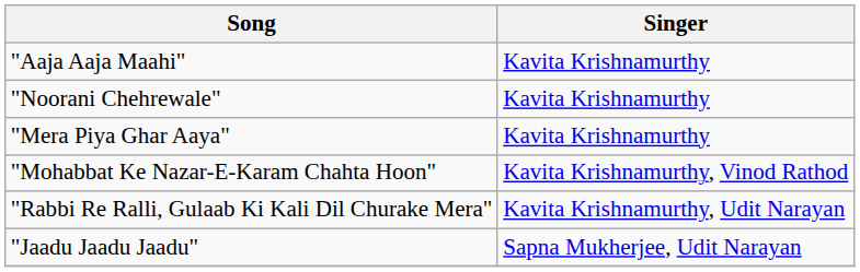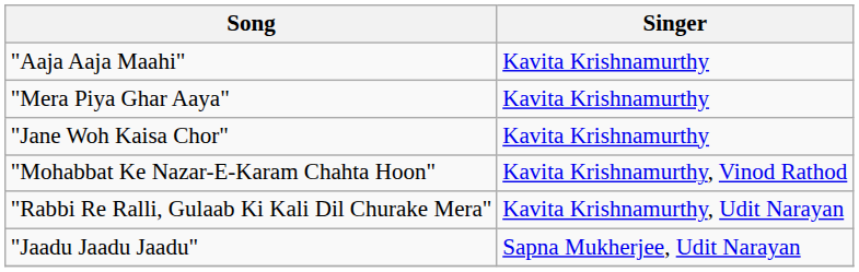 <table class="wikitable" style="font-size:92%;">
 <tr>
 <th>Song</th>
 <th>Singer</th>
 </tr>
 <tr>
 <td>"Aaja Aaja Maahi"</td>
 <td><a href='#'>Kavita Krishnamurthy</a></td>
 </tr>
 <tr>
-<td>"Noorani Chehrewale"</td>
+<td>"Mera Piya Ghar Aaya"</td>
 <td><a href='#'>Kavita Krishnamurthy</a></td>
 </tr>
 <tr>
-<td>"Mera Piya Ghar Aaya"</td>
+<td>"Jane Woh Kaisa Chor"</td>
 <td><a href='#'>Kavita Krishnamurthy</a></td>
 </tr>
 <tr>
 <td>"Mohabbat Ke Nazar-E-Karam Chahta Hoon"</td>
 <td><a href='#'>Kavita Krishnamurthy</a>, <a href='#'>Vinod Rathod</a></td>
 </tr>
 <tr>
 <td>"Rabbi Re Ralli, Gulaab Ki Kali Dil Churake Mera"</td>
 <td><a href='#'>Kavita Krishnamurthy</a>, <a href='#'>Udit Narayan</a></td>
 </tr>
 <tr>
 <td>"Jaadu Jaadu Jaadu"</td>
 <td><a href='#'>Sapna Mukherjee</a>, <a href='#'>Udit Narayan</a></td>
 </tr>
 <tr>
 </tr>
 </table>
